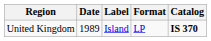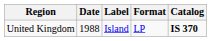 <table class="wikitable">
 <tr>
 <th>Region</th>
 <th>Date</th>
 <th>Label</th>
 <th>Format</th>
 <th>Catalog</th>
 </tr>
 <tr>
 <td>United Kingdom</td>
-<td>1989</td>
+<td>1988</td>
 <td><a href='#'>Island</a></td>
 <td><a href='#'>LP</a></td>
 <td><strong>IS 370</strong></td>
 </tr>
 </table>
